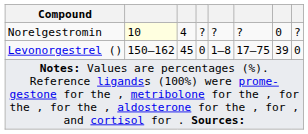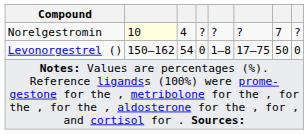 <table class="wikitable mw-collapsible mw-collapsed" style="text-align:left; margin-left:auto; margin-right:auto; border:none;">
 <tr>
 <th>Compound</th>
 <th></th>
 <th></th>
 <th></th>
 <th></th>
 <th></th>
 <th></th>
 <th></th>
 </tr>
 <tr>
 <td>Norelgestromin</td>
 <td style="background: lightyellow;">10</td>
 <td>4</td>
 <td>?</td>
 <td>?</td>
 <td>?</td>
-<td>0</td>
+<td>7</td>
 <td>?</td>
 </tr>
 <tr>
 <td><a href='#'>Levonorgestrel</a> ()</td>
 <td>150–162</td>
-<td>45</td>
+<td>54</td>
 <td>0</td>
 <td>1–8</td>
 <td>17–75</td>
-<td>39</td>
+<td>50</td>
 <td>0</td>
 </tr>
 <tr class="sortbottom">
 <td colspan="9" style="width:1px; background:#eaecf0; text-align:center;"><strong>Notes:</strong> Values are percentages (%). Reference <a href='#'>ligands</a>s (100%) were <a href='#'>prome- gestone</a> for the , <a href='#'>metribolone</a> for the , <a href='#'></a> for the ,  for the , <a href='#'>aldosterone</a> for the ,  for , and <a href='#'>cortisol</a> for . <strong>Sources:</strong> </td>
 </tr>
 </table>
